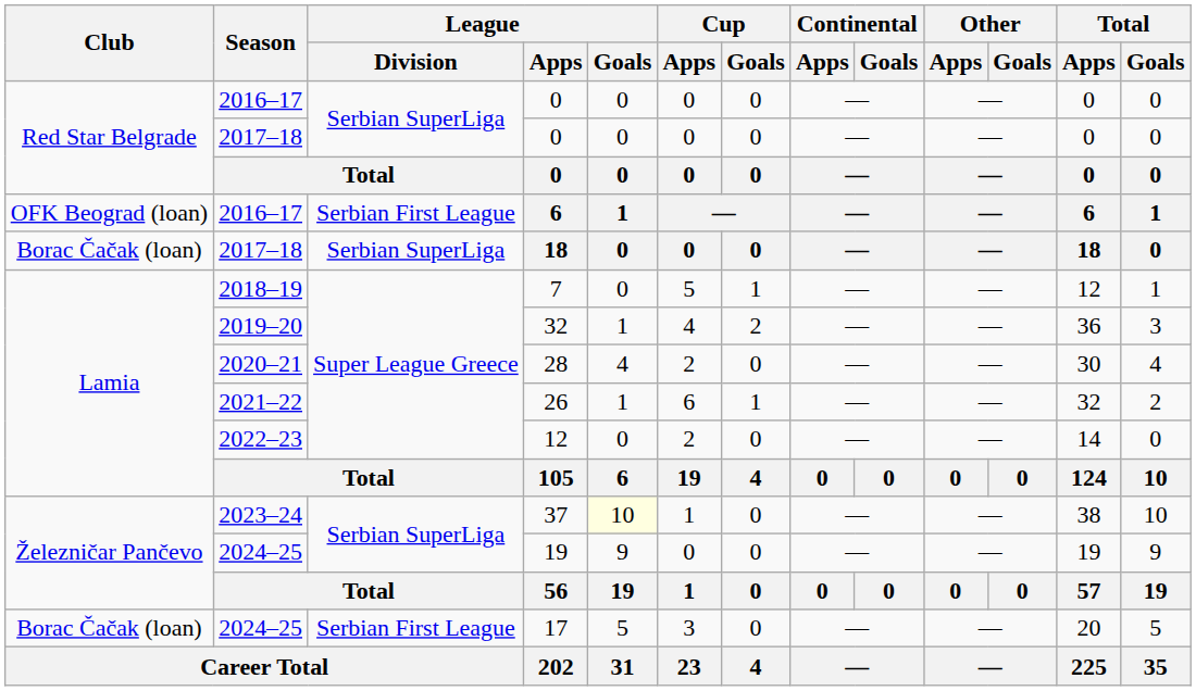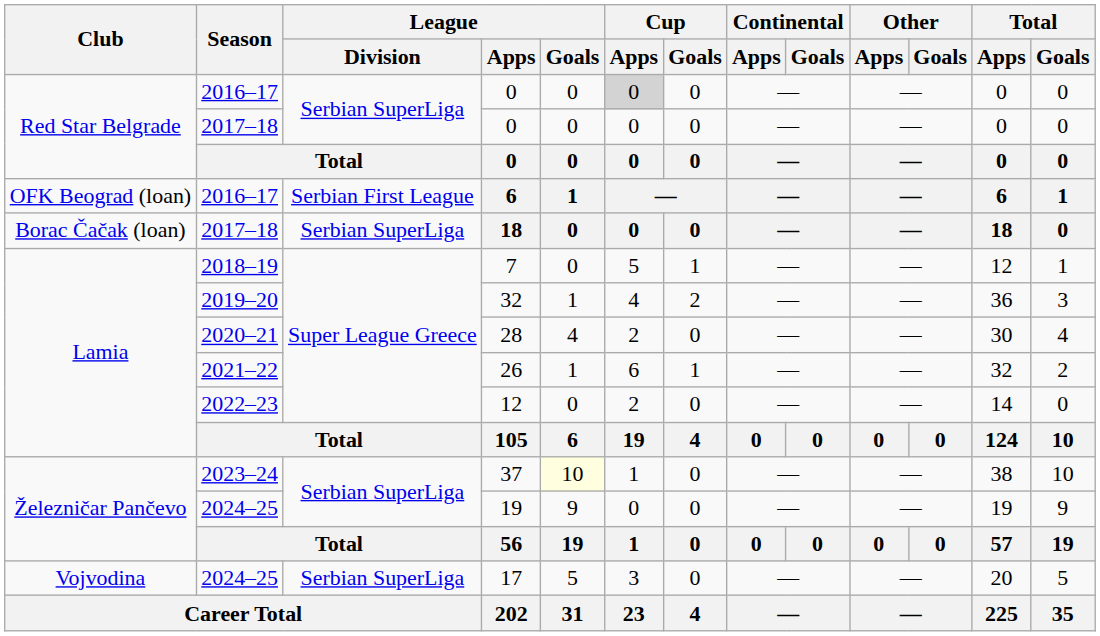 <table class="wikitable" style="text-align: center;font-size:100%">
 <tr>
 <th rowspan="2">Club</th>
 <th rowspan="2">Season</th>
 <th colspan="3">League</th>
 <th colspan="2">Cup</th>
 <th colspan="2">Continental</th>
 <th colspan="2">Other</th>
 <th colspan="2">Total</th>
 </tr>
 <tr>
 <th>Division</th>
 <th>Apps</th>
 <th>Goals</th>
 <th>Apps</th>
 <th>Goals</th>
 <th>Apps</th>
 <th>Goals</th>
 <th>Apps</th>
 <th>Goals</th>
 <th>Apps</th>
 <th>Goals</th>
 </tr>
 <tr>
 <td rowspan="3"><a href='#'>Red Star Belgrade</a></td>
 <td><a href='#'>2016–17</a></td>
 <td rowspan="2"><a href='#'>Serbian SuperLiga</a></td>
 <td>0</td>
 <td>0</td>
-<td>0</td>
+<td style="background: lightgrey;">0</td>
 <td>0</td>
 <td colspan="2">—</td>
 <td colspan="2">—</td>
 <td>0</td>
 <td>0</td>
 </tr>
 <tr>
 <td><a href='#'>2017–18</a></td>
 <td>0</td>
 <td>0</td>
 <td>0</td>
 <td>0</td>
 <td colspan="2">—</td>
 <td colspan="2">—</td>
 <td>0</td>
 <td>0</td>
 </tr>
 <tr>
 <th colspan="2">Total</th>
 <th>0</th>
 <th>0</th>
 <th>0</th>
 <th>0</th>
 <th colspan="2">—</th>
 <th colspan="2">—</th>
 <th>0</th>
 <th>0</th>
 </tr>
 <tr>
 <td><a href='#'>OFK Beograd</a> (loan)</td>
 <td><a href='#'>2016–17</a></td>
 <td><a href='#'>Serbian First League</a></td>
 <th>6</th>
 <th>1</th>
 <th colspan="2">—</th>
 <th colspan="2">—</th>
 <th colspan="2">—</th>
 <th>6</th>
 <th>1</th>
 </tr>
 <tr>
 <td><a href='#'>Borac Čačak</a> (loan)</td>
 <td><a href='#'>2017–18</a></td>
 <td><a href='#'>Serbian SuperLiga</a></td>
 <th>18</th>
 <th>0</th>
 <th>0</th>
 <th>0</th>
 <th colspan="2">—</th>
 <th colspan="2">—</th>
 <th>18</th>
 <th>0</th>
 </tr>
 <tr>
 <td rowspan="6"><a href='#'>Lamia</a></td>
 <td><a href='#'>2018–19</a></td>
 <td rowspan="5"><a href='#'>Super League Greece</a></td>
 <td>7</td>
 <td>0</td>
 <td>5</td>
 <td>1</td>
 <td colspan="2">—</td>
 <td colspan="2">—</td>
 <td>12</td>
 <td>1</td>
 </tr>
 <tr>
 <td><a href='#'>2019–20</a></td>
 <td>32</td>
 <td>1</td>
 <td>4</td>
 <td>2</td>
 <td colspan="2">—</td>
 <td colspan="2">—</td>
 <td>36</td>
 <td>3</td>
 </tr>
 <tr>
 <td><a href='#'>2020–21</a></td>
 <td>28</td>
 <td>4</td>
 <td>2</td>
 <td>0</td>
 <td colspan="2">—</td>
 <td colspan="2">—</td>
 <td>30</td>
 <td>4</td>
 </tr>
 <tr>
 <td><a href='#'>2021–22</a></td>
 <td>26</td>
 <td>1</td>
 <td>6</td>
 <td>1</td>
 <td colspan="2">—</td>
 <td colspan="2">—</td>
 <td>32</td>
 <td>2</td>
 </tr>
 <tr>
 <td><a href='#'>2022–23</a></td>
 <td>12</td>
 <td>0</td>
 <td>2</td>
 <td>0</td>
 <td colspan="2">—</td>
 <td colspan="2">—</td>
 <td>14</td>
 <td>0</td>
 </tr>
 <tr>
 <th colspan="2">Total</th>
 <th>105</th>
 <th>6</th>
 <th>19</th>
 <th>4</th>
 <th>0</th>
 <th>0</th>
 <th>0</th>
 <th>0</th>
 <th>124</th>
 <th>10</th>
 </tr>
 <tr>
 <td rowspan="3"><a href='#'>Železničar Pančevo</a></td>
 <td><a href='#'>2023–24</a></td>
 <td rowspan="2"><a href='#'>Serbian SuperLiga</a></td>
 <td>37</td>
 <td style="background: lightyellow;">10</td>
 <td>1</td>
 <td>0</td>
 <td colspan="2">—</td>
 <td colspan="2">—</td>
 <td>38</td>
 <td>10</td>
 </tr>
 <tr>
 <td><a href='#'>2024–25</a></td>
 <td>19</td>
 <td>9</td>
 <td>0</td>
 <td>0</td>
 <td colspan="2">—</td>
 <td colspan="2">—</td>
 <td>19</td>
 <td>9</td>
 </tr>
 <tr>
 <th colspan="2">Total</th>
 <th>56</th>
 <th>19</th>
 <th>1</th>
 <th>0</th>
 <th>0</th>
 <th>0</th>
 <th>0</th>
 <th>0</th>
 <th>57</th>
 <th>19</th>
 </tr>
 <tr>
-<td><a href='#'>Borac Čačak</a> (loan)</td>
+<td><a href='#'>Vojvodina</a></td>
 <td><a href='#'>2024–25</a></td>
-<td><a href='#'>Serbian First League</a></td>
+<td><a href='#'>Serbian SuperLiga</a></td>
 <td>17</td>
 <td>5</td>
 <td>3</td>
 <td>0</td>
 <td colspan="2">—</td>
 <td colspan="2">—</td>
 <td>20</td>
 <td>5</td>
 </tr>
 <tr>
 <th colspan="3">Career Total</th>
 <th>202</th>
 <th>31</th>
 <th>23</th>
 <th>4</th>
 <th colspan="2">—</th>
 <th colspan="2">—</th>
 <th>225</th>
 <th>35</th>
 </tr>
 </table>
